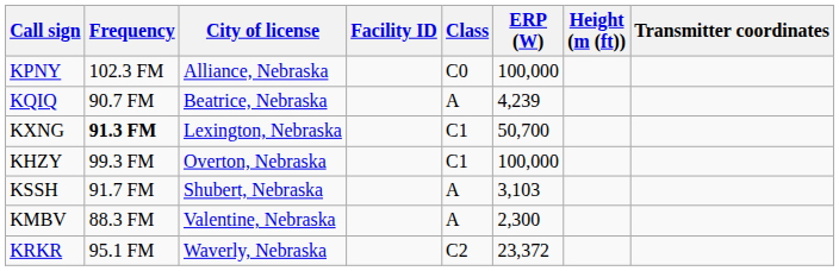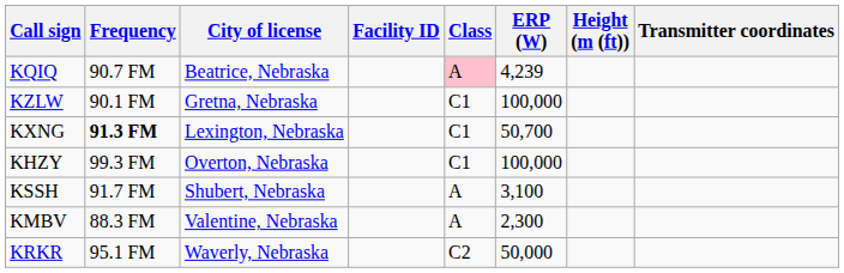 <table class="wikitable sortable">
 <tr>
 <th><a href='#'>Call sign</a></th>
 <th data-sort-type="number"><a href='#'>Frequency</a></th>
 <th><a href='#'>City of license</a></th>
 <th data-sort-type="number"><a href='#'>Facility ID</a></th>
 <th><a href='#'>Class</a></th>
 <th data-sort-type="number"><a href='#'>ERP</a><br>(<a href='#'>W</a>)</th>
 <th data-sort-type="number"><a href='#'>Height</a><br>(<a href='#'>m</a> (<a href='#'>ft</a>))</th>
 <th class="unsortable">Transmitter coordinates</th>
 </tr>
 <tr>
-<td><a href='#'>KPNY</a></td>
-<td>102.3 FM</td>
-<td><a href='#'>Alliance, Nebraska</a></td>
+<td><a href='#'>KQIQ</a></td>
+<td>90.7 FM</td>
+<td><a href='#'>Beatrice, Nebraska</a></td>
 <td></td>
-<td>C0</td>
-<td>100,000</td>
+<td style="background: pink;">A</td>
+<td>4,239</td>
 <td></td>
 <td></td>
 </tr>
 <tr>
-<td><a href='#'>KQIQ</a></td>
-<td>90.7 FM</td>
-<td><a href='#'>Beatrice, Nebraska</a></td>
+<td><a href='#'>KZLW</a></td>
+<td>90.1 FM</td>
+<td><a href='#'>Gretna, Nebraska</a></td>
 <td></td>
-<td>A</td>
-<td>4,239</td>
+<td>C1</td>
+<td>100,000</td>
 <td></td>
 <td></td>
 </tr>
 <tr>
 <td>KXNG</td>
 <td><strong>91.3 FM</strong></td>
 <td><a href='#'>Lexington, Nebraska</a></td>
 <td></td>
 <td>C1</td>
 <td>50,700</td>
 <td></td>
 <td></td>
 </tr>
 <tr>
 <td>KHZY</td>
 <td>99.3 FM</td>
 <td><a href='#'>Overton, Nebraska</a></td>
 <td></td>
 <td>C1</td>
 <td>100,000</td>
 <td></td>
 <td></td>
 </tr>
 <tr>
 <td>KSSH</td>
 <td>91.7 FM</td>
 <td><a href='#'>Shubert, Nebraska</a></td>
 <td></td>
 <td>A</td>
-<td>3,103</td>
+<td>3,100</td>
 <td></td>
 <td></td>
 </tr>
 <tr>
 <td>KMBV</td>
 <td>88.3 FM</td>
 <td><a href='#'>Valentine, Nebraska</a></td>
 <td></td>
 <td>A</td>
 <td>2,300</td>
 <td></td>
 <td></td>
 </tr>
 <tr>
 <td><a href='#'>KRKR</a></td>
 <td>95.1 FM</td>
 <td><a href='#'>Waverly, Nebraska</a></td>
 <td></td>
 <td>C2</td>
-<td>23,372</td>
+<td>50,000</td>
 <td></td>
 <td></td>
 </tr>
 </table>
